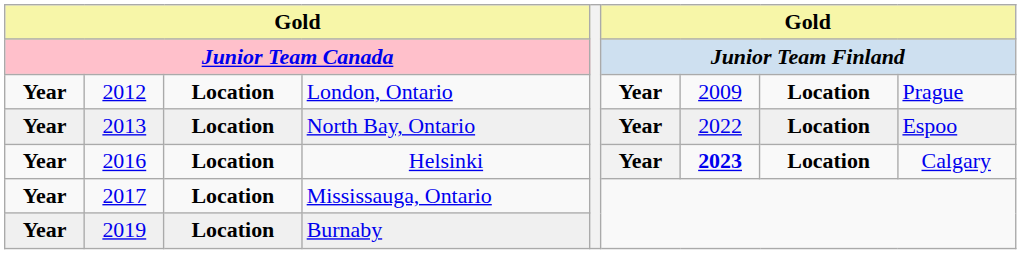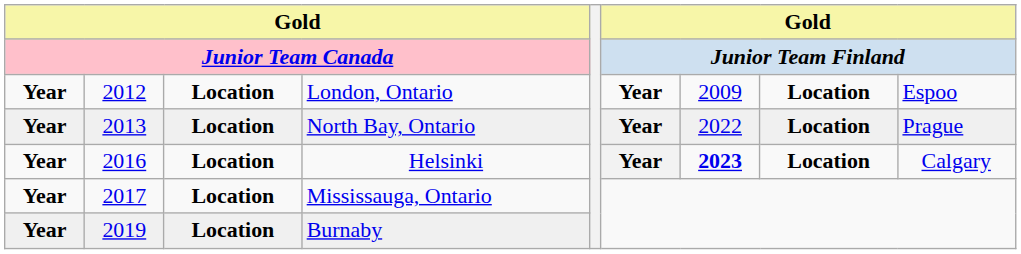 <table class="wikitable" style="text-align:center;">
 <tr>
 <th colspan=4 style="background:#f7f6a8;"><strong>Gold</strong></th>
 <th width=1% rowspan=20 bgcolor=ffffff></th>
 <th colspan=4 style="background:#f7f6a8;"><strong>Gold</strong></th>
 </tr>
 <tr>
 <td colspan=4 bgcolor=pink> <strong><em><a href='#'>Junior Team Canada</a></em></strong></td>
 <td colspan=4 bgcolor=CEE0F> <strong><em>Junior Team Finland</em></strong></td>
 </tr>
 <tr>
 <td><strong>Year</strong></td>
 <td><a href='#'>2012</a></td>
 <td><strong>Location</strong></td>
 <td align=left> <a href='#'>London, Ontario</a></td>
 <td><strong>Year</strong></td>
 <td><a href='#'>2009</a></td>
 <td><strong>Location</strong></td>
-<td align=left> <a href='#'>Prague</a></td>
+<td align=left> <a href='#'>Espoo</a></td>
 </tr>
 <tr bgcolor="#f0f0f0">
 <td><strong>Year</strong></td>
 <td><a href='#'>2013</a></td>
 <td><strong>Location</strong></td>
 <td align=left> <a href='#'>North Bay, Ontario</a></td>
 <td><strong>Year</strong></td>
 <td><a href='#'>2022</a></td>
 <td><strong>Location</strong></td>
-<td align=left> <a href='#'>Espoo</a></td>
+<td align=left> <a href='#'>Prague</a></td>
 </tr>
 <tr>
 <td><strong>Year</strong></td>
 <td><a href='#'>2016</a></td>
 <td><strong>Location</strong></td>
 <td> <a href='#'>Helsinki</a></td>
 <th><strong>Year</strong></th>
 <td><strong><a href='#'>2023</a></strong></td>
 <td><strong>Location</strong></td>
 <td> <a href='#'>Calgary</a></td>
 </tr>
 <tr>
 <td><strong>Year</strong></td>
 <td><a href='#'>2017</a></td>
 <td><strong>Location</strong></td>
 <td align="left"> <a href='#'>Mississauga, Ontario</a></td>
 </tr>
 <tr bgcolor="#f0f0f0">
 <td><strong>Year</strong></td>
 <td><a href='#'>2019</a></td>
 <td><strong>Location</strong></td>
 <td align="left"> <a href='#'>Burnaby</a></td>
 </tr>
 </table>
